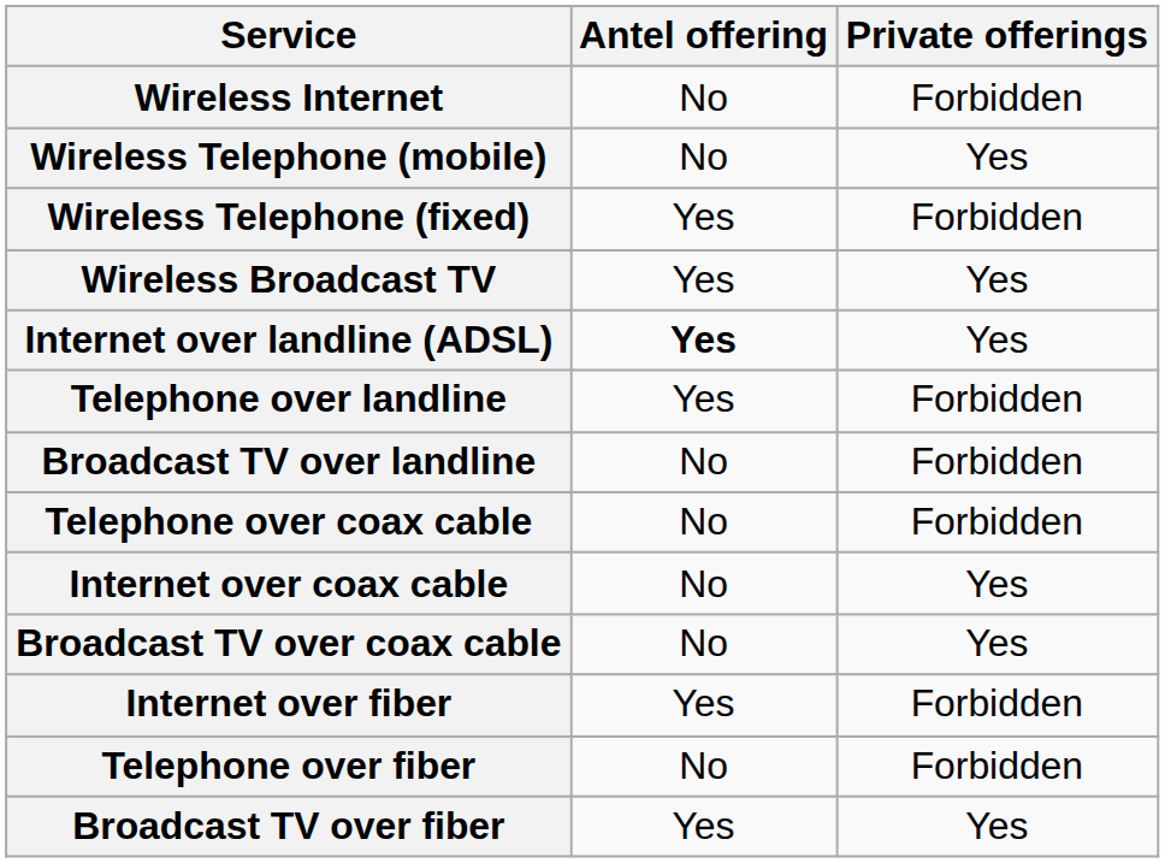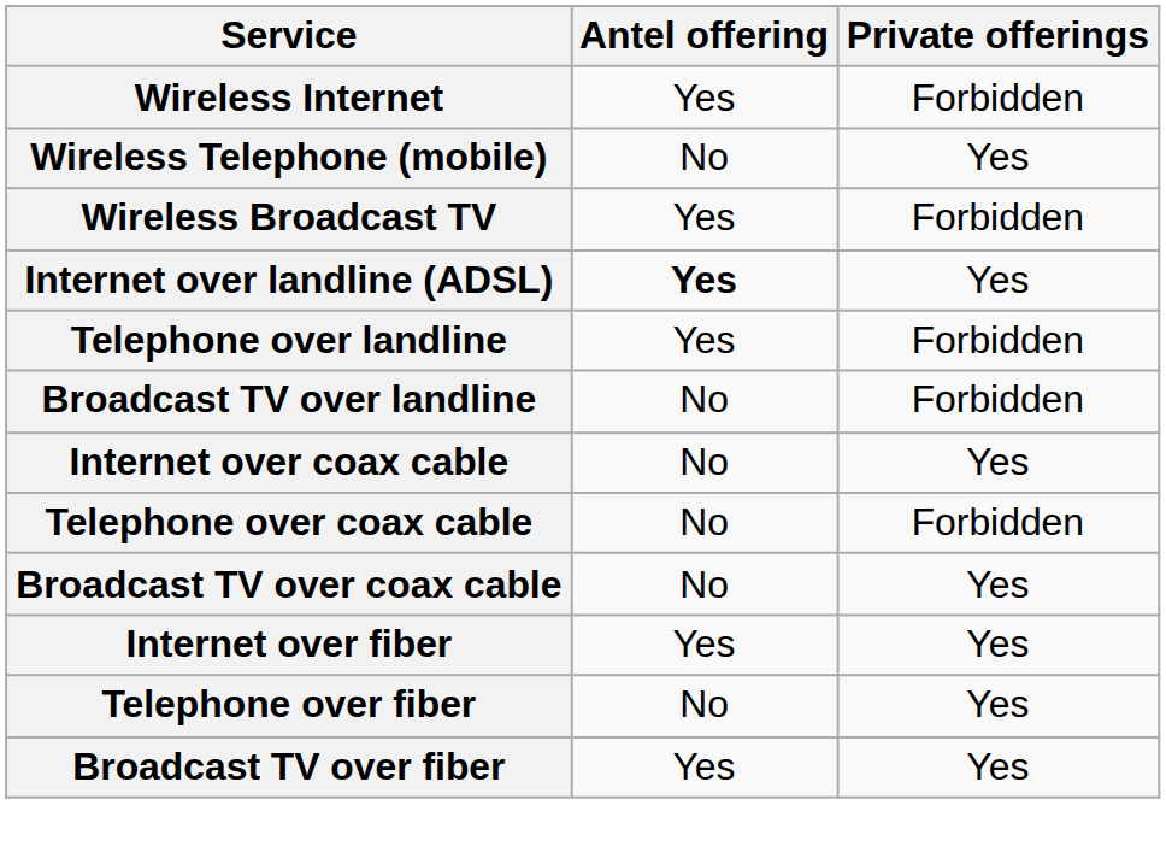 <table class="wikitable" style="text-align:center; margin: auto;">
 <tr>
 <th>Service</th>
 <th>Antel offering</th>
 <th>Private offerings</th>
 </tr>
 <tr>
 <th>Wireless Internet</th>
-<td>No</td>
+<td>Yes</td>
 <td>Forbidden</td>
 </tr>
 <tr>
 <th>Wireless Telephone (mobile)</th>
 <td>No</td>
 <td>Yes</td>
 </tr>
 <tr>
-<th>Wireless Telephone (fixed)</th>
+<th>Wireless Broadcast TV</th>
 <td>Yes</td>
 <td>Forbidden</td>
-</tr>
-<tr>
-<th>Wireless Broadcast TV</th>
-<td>Yes</td>
-<td>Yes</td>
 </tr>
 <tr>
 <th>Internet over landline (ADSL)</th>
 <td><strong>Yes</strong></td>
 <td>Yes</td>
 </tr>
 <tr>
 <th>Telephone over landline</th>
 <td>Yes</td>
 <td>Forbidden</td>
 </tr>
 <tr>
 <th>Broadcast TV over landline</th>
 <td>No</td>
 <td>Forbidden</td>
 </tr>
 <tr>
+<th>Internet over coax cable</th>
+<td>No</td>
+<td>Yes</td>
+</tr>
+<tr>
 <th>Telephone over coax cable</th>
 <td>No</td>
 <td>Forbidden</td>
-</tr>
-<tr>
-<th>Internet over coax cable</th>
-<td>No</td>
-<td>Yes</td>
 </tr>
 <tr>
 <th>Broadcast TV over coax cable</th>
 <td>No</td>
 <td>Yes</td>
 </tr>
 <tr>
 <th>Internet over fiber</th>
 <td>Yes</td>
-<td>Forbidden</td>
+<td>Yes</td>
 </tr>
 <tr>
 <th>Telephone over fiber</th>
 <td>No</td>
-<td>Forbidden</td>
+<td>Yes</td>
 </tr>
 <tr>
 <th>Broadcast TV over fiber</th>
 <td>Yes</td>
 <td>Yes</td>
 </tr>
 </table>
